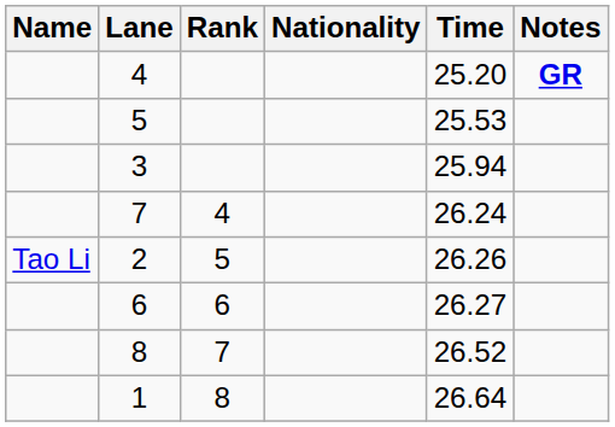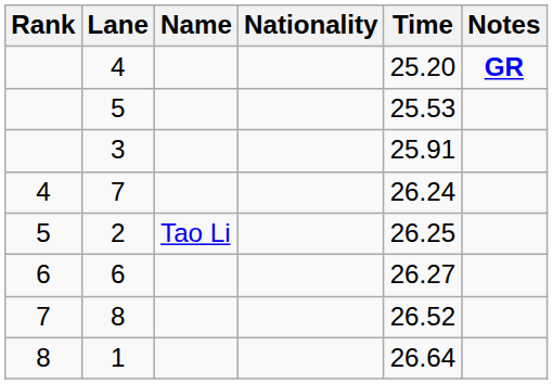 <table class="wikitable sortable" style="text-align:center">
 <tr>
+<th>Rank</th>
+<th>Lane</th>
 <th>Name</th>
-<th>Lane</th>
-<th>Rank</th>
 <th>Nationality</th>
 <th>Time</th>
 <th>Notes</th>
 </tr>
 <tr>
+<td></td>
+<td>4</td>
 <td align=left></td>
-<td>4</td>
-<td></td>
 <td align=left></td>
 <td>25.20</td>
 <td><strong><a href='#'>GR</a></strong></td>
 </tr>
 <tr>
+<td></td>
+<td>5</td>
 <td align=left></td>
-<td>5</td>
-<td></td>
 <td align=left></td>
 <td>25.53</td>
 <td></td>
 </tr>
 <tr>
+<td></td>
+<td>3</td>
 <td align=left></td>
-<td>3</td>
-<td></td>
 <td align=left></td>
-<td>25.94</td>
+<td>25.91</td>
 <td></td>
 </tr>
 <tr>
+<td>4</td>
+<td>7</td>
 <td align=left></td>
-<td>7</td>
-<td>4</td>
 <td align=left></td>
 <td>26.24</td>
 <td></td>
 </tr>
 <tr>
+<td>5</td>
+<td>2</td>
 <td align=left><a href='#'>Tao Li</a></td>
-<td>2</td>
-<td>5</td>
 <td align=left></td>
-<td>26.26</td>
+<td>26.25</td>
 <td></td>
 </tr>
 <tr>
-<td align=left></td>
 <td>6</td>
 <td>6</td>
+<td align=left></td>
 <td align=left></td>
 <td>26.27</td>
 <td></td>
 </tr>
 <tr>
+<td>7</td>
+<td>8</td>
 <td align=left></td>
-<td>8</td>
-<td>7</td>
 <td align=left></td>
 <td>26.52</td>
 <td></td>
 </tr>
 <tr>
+<td>8</td>
+<td>1</td>
 <td align=left></td>
-<td>1</td>
-<td>8</td>
 <td align=left></td>
 <td>26.64</td>
 <td></td>
 </tr>
 </table>
